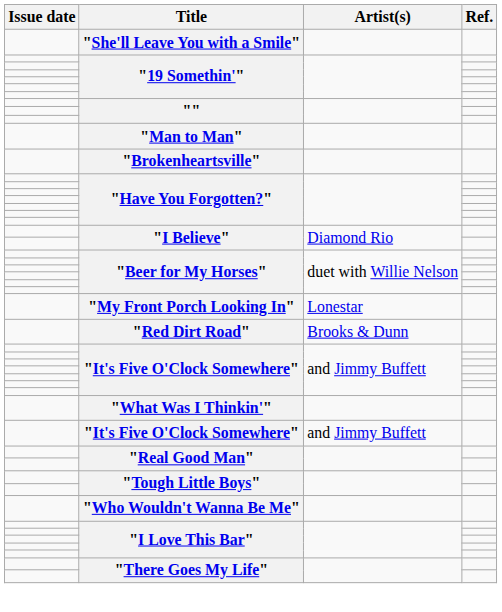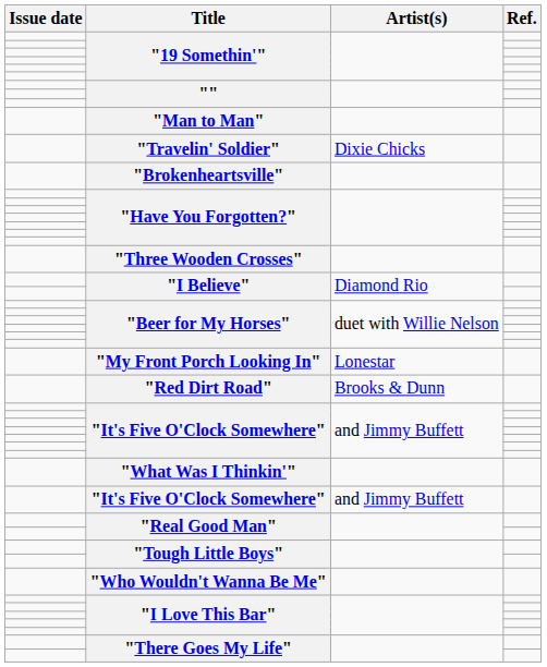 <table class="wikitable sortable plainrowheaders">
 <tr>
 <th scope=col>Issue date</th>
 <th scope=col>Title</th>
 <th scope=col>Artist(s)</th>
 <th scope=col class=unsortable>Ref.</th>
-</tr>
-<tr>
-<td></td>
-<th scope="row">"<a href='#'>She'll Leave You with a Smile</a>"</th>
-<td></td>
-<td align=center></td>
 </tr>
 <tr>
 <td></td>
 <th scope="row" rowspan=6>"<a href='#'>19 Somethin'</a>"</th>
 <td rowspan=6></td>
 <td align=center></td>
 </tr>
 <tr>
 <td></td>
 <td align=center></td>
 </tr>
 <tr>
 <td></td>
 <td align=center></td>
 </tr>
 <tr>
 <td></td>
 <td align=center></td>
 </tr>
 <tr>
 <td></td>
 <td align=center></td>
 </tr>
 <tr>
 <td></td>
 <td align=center></td>
 </tr>
 <tr>
 <td></td>
 <th scope="row" rowspan=3>""</th>
 <td rowspan=3></td>
 <td align=center></td>
 </tr>
 <tr>
 <td></td>
 <td align=center></td>
 </tr>
 <tr>
 <td></td>
 <td align=center></td>
 </tr>
 <tr>
 <td></td>
 <th scope="row">"<a href='#'>Man to Man</a>"</th>
 <td></td>
 <td align=center></td>
 </tr>
 <tr>
 <td></td>
+<th scope="row">"<a href='#'>Travelin' Soldier</a>"</th>
+<td><a href='#'>Dixie Chicks</a></td>
+<td align=center></td>
+</tr>
+<tr>
+<td></td>
 <th scope="row">"<a href='#'>Brokenheartsville</a>"</th>
 <td></td>
 <td align=center></td>
 </tr>
 <tr>
 <td></td>
 <th scope="row" rowspan=7>"<a href='#'>Have You Forgotten?</a>"</th>
 <td rowspan=7></td>
 <td align=center></td>
 </tr>
 <tr>
 <td></td>
 <td align=center></td>
 </tr>
 <tr>
 <td></td>
 <td align=center></td>
 </tr>
 <tr>
 <td></td>
 <td align=center></td>
 </tr>
 <tr>
 <td></td>
 <td align=center></td>
 </tr>
 <tr>
 <td></td>
 <td align=center></td>
 </tr>
 <tr>
+<td></td>
+<td align=center></td>
+</tr>
+<tr>
+<td></td>
+<th scope="row">"<a href='#'>Three Wooden Crosses</a>"</th>
 <td></td>
 <td align=center></td>
 </tr>
 <tr>
 <td></td>
 <th scope="row" rowspan=2>"<a href='#'>I Believe</a>"</th>
 <td rowspan=2><a href='#'>Diamond Rio</a></td>
 <td align=center></td>
 </tr>
 <tr>
 <td></td>
 <td align=center></td>
 </tr>
 <tr>
 <td></td>
 <th scope="row" rowspan=6>"<a href='#'>Beer for My Horses</a>"</th>
 <td rowspan=6> duet with <a href='#'>Willie Nelson</a></td>
 <td align=center></td>
 </tr>
 <tr>
 <td></td>
 <td align=center></td>
 </tr>
 <tr>
 <td></td>
 <td align=center></td>
 </tr>
 <tr>
 <td></td>
 <td align=center></td>
 </tr>
 <tr>
 <td></td>
 <td align=center></td>
 </tr>
 <tr>
 <td></td>
 <td align=center></td>
 </tr>
 <tr>
 <td></td>
 <th scope="row">"<a href='#'>My Front Porch Looking In</a>"</th>
 <td><a href='#'>Lonestar</a></td>
 <td align=center></td>
 </tr>
 <tr>
 <td></td>
 <th scope="row">"<a href='#'>Red Dirt Road</a>"</th>
 <td><a href='#'>Brooks & Dunn</a></td>
 <td align=center></td>
 </tr>
 <tr>
 <td></td>
 <th scope="row" rowspan=7>"<a href='#'>It's Five O'Clock Somewhere</a>"</th>
 <td rowspan=7> and <a href='#'>Jimmy Buffett</a></td>
 <td align=center></td>
 </tr>
 <tr>
 <td></td>
 <td align=center></td>
 </tr>
 <tr>
 <td></td>
 <td align=center></td>
 </tr>
 <tr>
 <td></td>
 <td align=center></td>
 </tr>
 <tr>
 <td></td>
 <td align=center></td>
 </tr>
 <tr>
 <td></td>
 <td align=center></td>
 </tr>
 <tr>
 <td></td>
 <td align=center></td>
 </tr>
 <tr>
 <td></td>
 <th scope="row">"<a href='#'>What Was I Thinkin'</a>"</th>
 <td></td>
 <td align=center></td>
 </tr>
 <tr>
 <td></td>
 <th scope="row">"<a href='#'>It's Five O'Clock Somewhere</a>"</th>
 <td> and <a href='#'>Jimmy Buffett</a></td>
 <td align=center></td>
 </tr>
 <tr>
 <td></td>
 <th scope="row" rowspan=2>"<a href='#'>Real Good Man</a>"</th>
 <td rowspan=2></td>
 <td align=center></td>
 </tr>
 <tr>
 <td></td>
 <td align=center></td>
 </tr>
 <tr>
 <td></td>
 <th scope="row" rowspan=2>"<a href='#'>Tough Little Boys</a>"</th>
 <td rowspan=2></td>
 <td align=center></td>
 </tr>
 <tr>
 <td></td>
 <td align=center></td>
 </tr>
 <tr>
 <td></td>
 <th scope="row">"<a href='#'>Who Wouldn't Wanna Be Me</a>"</th>
 <td></td>
 <td align=center></td>
 </tr>
 <tr>
 <td></td>
 <th scope="row" rowspan=5>"<a href='#'>I Love This Bar</a>"</th>
 <td rowspan=5></td>
 <td align=center></td>
 </tr>
 <tr>
 <td></td>
 <td align=center></td>
 </tr>
 <tr>
 <td></td>
 <td align=center></td>
 </tr>
 <tr>
 <td></td>
 <td align=center></td>
 </tr>
 <tr>
 <td></td>
 <td align=center></td>
 </tr>
 <tr>
 <td></td>
 <th scope="row" rowspan=2>"<a href='#'>There Goes My Life</a>"</th>
 <td rowspan=2></td>
 <td align=center></td>
 </tr>
 <tr>
 <td></td>
 <td align=center></td>
 </tr>
 </table>
